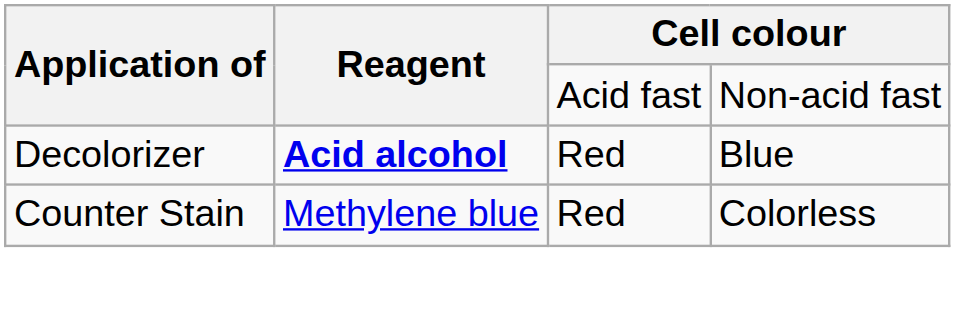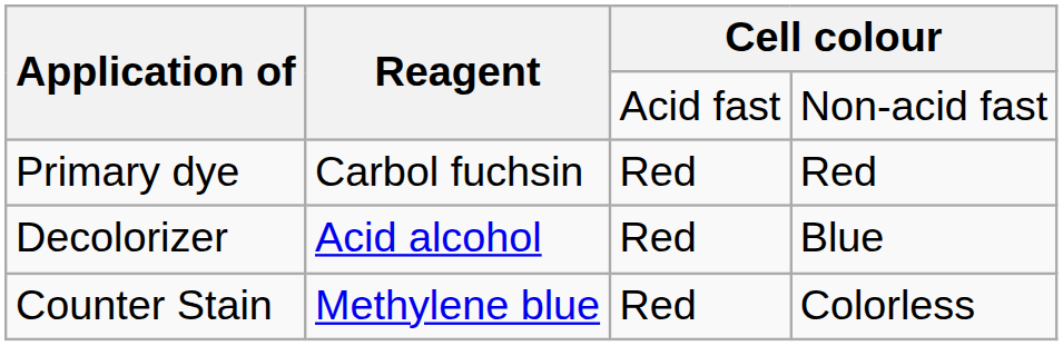 <table class="wikitable">
 <tr>
 <th rowspan="2">Application of</th>
 <th rowspan="2">Reagent</th>
 <th colspan="2">Cell colour</th>
 </tr>
 <tr>
 <td>Acid fast</td>
 <td>Non-acid fast</td>
 </tr>
 <tr>
+<td>Primary dye</td>
+<td>Carbol fuchsin</td>
+<td>Red</td>
+<td>Red</td>
+</tr>
+<tr>
 <td>Decolorizer</td>
-<td><strong><a href='#'>Acid alcohol</a></strong></td>
+<td><a href='#'>Acid alcohol</a></td>
 <td>Red</td>
 <td>Blue</td>
 </tr>
 <tr>
 <td>Counter Stain</td>
 <td><a href='#'>Methylene blue</a></td>
 <td>Red</td>
 <td>Colorless</td>
 </tr>
 </table>
